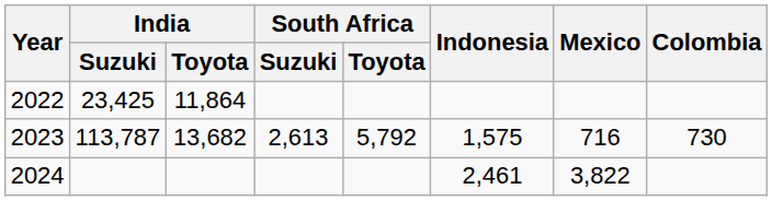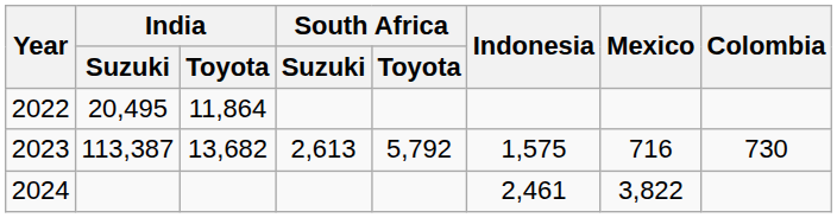 <table class="wikitable"style="text-align:center;">
 <tr>
 <th rowspan="2">Year</th>
 <th colspan="2">India</th>
 <th colspan="2">South Africa</th>
 <th rowspan="2">Indonesia</th>
 <th rowspan="2">Mexico</th>
 <th rowspan="2">Colombia</th>
 </tr>
 <tr>
 <th>Suzuki</th>
 <th>Toyota</th>
 <th>Suzuki</th>
 <th>Toyota</th>
 </tr>
 <tr>
 <td>2022</td>
-<td>23,425</td>
+<td>20,495</td>
 <td>11,864</td>
 <td></td>
 <td></td>
 <td></td>
 <td></td>
 <td></td>
 </tr>
 <tr>
 <td>2023</td>
-<td>113,787</td>
+<td>113,387</td>
 <td>13,682</td>
 <td>2,613</td>
 <td>5,792</td>
 <td>1,575</td>
 <td>716</td>
 <td>730</td>
 </tr>
 <tr>
 <td>2024</td>
 <td></td>
 <td></td>
 <td></td>
 <td></td>
 <td>2,461</td>
 <td>3,822</td>
 <td></td>
 </tr>
 </table>
